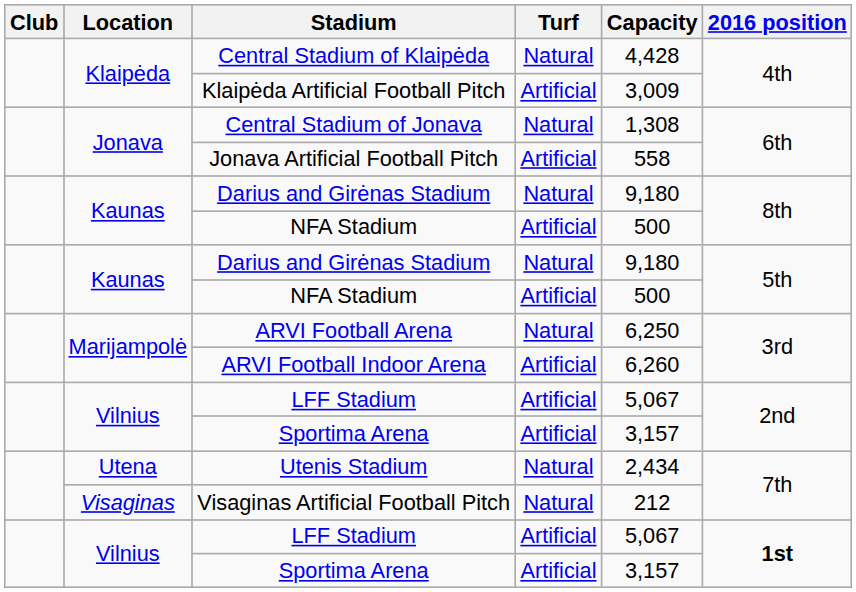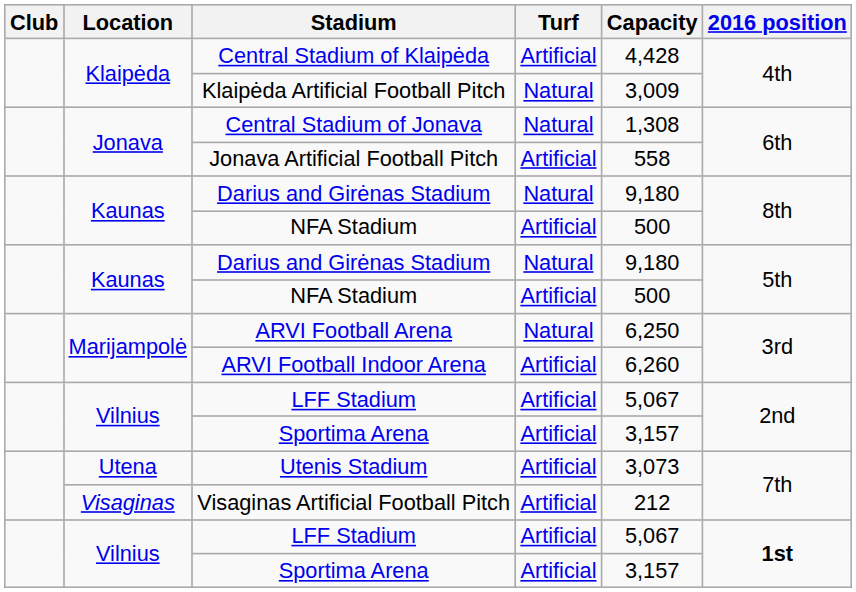 <table class="wikitable sortable" style="text-align:center; font-size:85%;">
 <tr>
 <th>Club</th>
 <th>Location</th>
 <th>Stadium</th>
 <th>Turf</th>
 <th>Capacity</th>
 <th><a href='#'>2016 position</a></th>
 </tr>
 <tr>
 <td rowspan=2></td>
 <td rowspan=2><a href='#'>Klaipėda</a></td>
 <td><a href='#'>Central Stadium of Klaipėda</a></td>
-<td><a href='#'>Natural</a></td>
+<td><a href='#'>Artificial</a></td>
 <td>4,428</td>
 <td rowspan=2>4th</td>
 </tr>
 <tr>
 <td>Klaipėda Artificial Football Pitch</td>
-<td><a href='#'>Artificial</a></td>
+<td><a href='#'>Natural</a></td>
 <td>3,009</td>
 </tr>
 <tr>
 <td rowspan=2></td>
 <td rowspan=2><a href='#'>Jonava</a></td>
 <td><a href='#'>Central Stadium of Jonava</a></td>
 <td><a href='#'>Natural</a></td>
 <td>1,308</td>
 <td rowspan=2>6th</td>
 </tr>
 <tr>
 <td>Jonava Artificial Football Pitch</td>
 <td><a href='#'>Artificial</a></td>
 <td>558</td>
 </tr>
 <tr>
 <td rowspan=2></td>
 <td rowspan=2><a href='#'>Kaunas</a></td>
 <td><a href='#'>Darius and Girėnas Stadium</a></td>
 <td><a href='#'>Natural</a></td>
 <td>9,180</td>
 <td rowspan=2>8th</td>
 </tr>
 <tr>
 <td>NFA Stadium</td>
 <td><a href='#'>Artificial</a></td>
 <td>500</td>
 </tr>
 <tr>
 <td rowspan=2></td>
 <td rowspan=2><a href='#'>Kaunas</a></td>
 <td><a href='#'>Darius and Girėnas Stadium</a></td>
 <td><a href='#'>Natural</a></td>
 <td>9,180</td>
 <td rowspan=2>5th</td>
 </tr>
 <tr>
 <td>NFA Stadium</td>
 <td><a href='#'>Artificial</a></td>
 <td>500</td>
 </tr>
 <tr>
 <td rowspan=2></td>
 <td rowspan=2><a href='#'>Marijampolė</a></td>
 <td><a href='#'>ARVI Football Arena</a></td>
 <td><a href='#'>Natural</a></td>
 <td>6,250</td>
 <td rowspan=2>3rd</td>
 </tr>
 <tr>
 <td><a href='#'>ARVI Football Indoor Arena</a></td>
 <td><a href='#'>Artificial</a></td>
 <td>6,260</td>
 </tr>
 <tr>
 <td rowspan=2></td>
 <td rowspan=2><a href='#'>Vilnius</a></td>
 <td><a href='#'>LFF Stadium</a></td>
 <td><a href='#'>Artificial</a></td>
 <td>5,067</td>
 <td rowspan=2>2nd</td>
 </tr>
 <tr>
 <td><a href='#'>Sportima Arena</a></td>
 <td><a href='#'>Artificial</a></td>
 <td>3,157</td>
 </tr>
 <tr>
 <td rowspan=2></td>
 <td><a href='#'>Utena</a></td>
 <td><a href='#'>Utenis Stadium</a></td>
-<td><a href='#'>Natural</a></td>
-<td>2,434</td>
+<td><a href='#'>Artificial</a></td>
+<td>3,073</td>
 <td rowspan=2>7th</td>
 </tr>
 <tr>
 <td><em><a href='#'>Visaginas</a></em></td>
 <td>Visaginas Artificial Football Pitch</td>
-<td><a href='#'>Natural</a></td>
+<td><a href='#'>Artificial</a></td>
 <td>212</td>
 </tr>
 <tr>
 <td rowspan=2></td>
 <td rowspan=2><a href='#'>Vilnius</a></td>
 <td><a href='#'>LFF Stadium</a></td>
 <td><a href='#'>Artificial</a></td>
 <td>5,067</td>
 <td rowspan=2><strong>1st</strong></td>
 </tr>
 <tr>
 <td><a href='#'>Sportima Arena</a></td>
 <td><a href='#'>Artificial</a></td>
 <td>3,157</td>
 </tr>
 </table>
